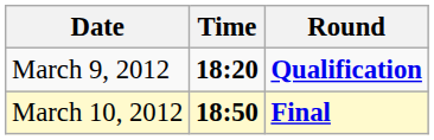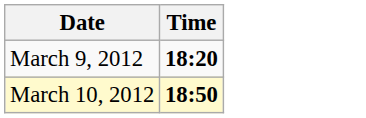 <table class="wikitable">
 <tr>
 <th>Date</th>
 <th>Time</th>
-<th>Round</th>
 </tr>
 <tr>
 <td>March 9, 2012</td>
 <td><strong>18:20</strong></td>
-<td><strong><a href='#'>Qualification</a></strong></td>
 </tr>
 <tr style=background:lemonchiffon>
 <td>March 10, 2012</td>
 <td><strong>18:50</strong></td>
-<td><strong><a href='#'>Final</a></strong></td>
 </tr>
 </table>
